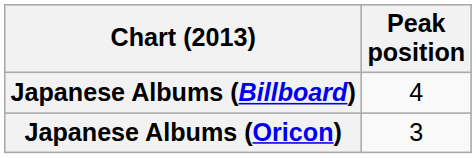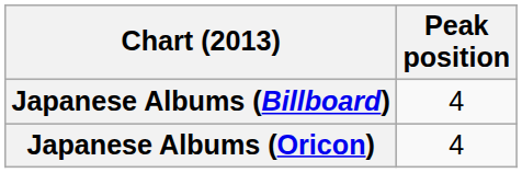 <table class="wikitable plainrowheaders" style="text-align:center">
 <tr>
 <th scope="col">Chart (2013)</th>
 <th scope="col">Peak<br> position</th>
 </tr>
 <tr>
 <th scope="row">Japanese Albums (<em><a href='#'>Billboard</a></em>)</th>
 <td>4</td>
 </tr>
 <tr>
 <th scope="row">Japanese Albums (<a href='#'>Oricon</a>)</th>
-<td>3</td>
+<td>4</td>
 </tr>
 </table>
